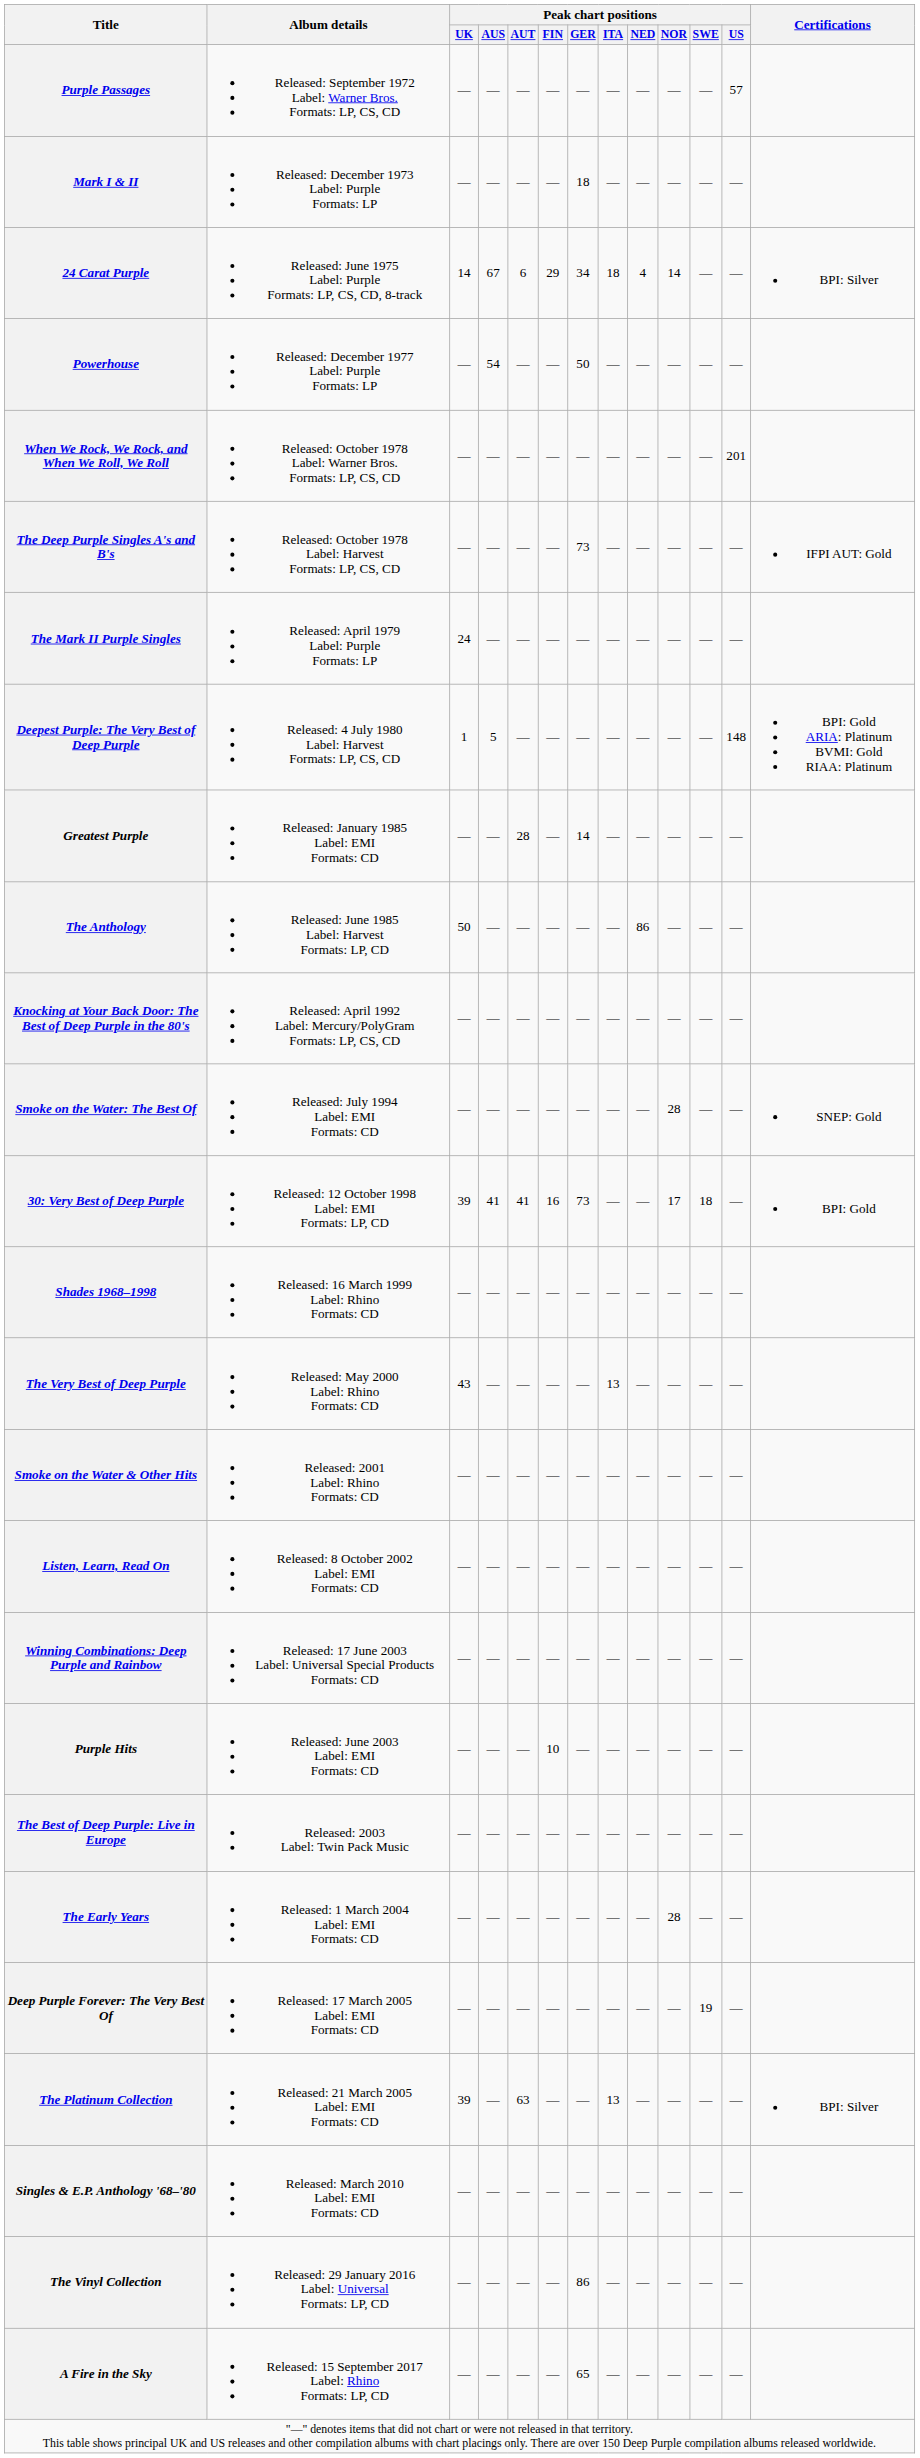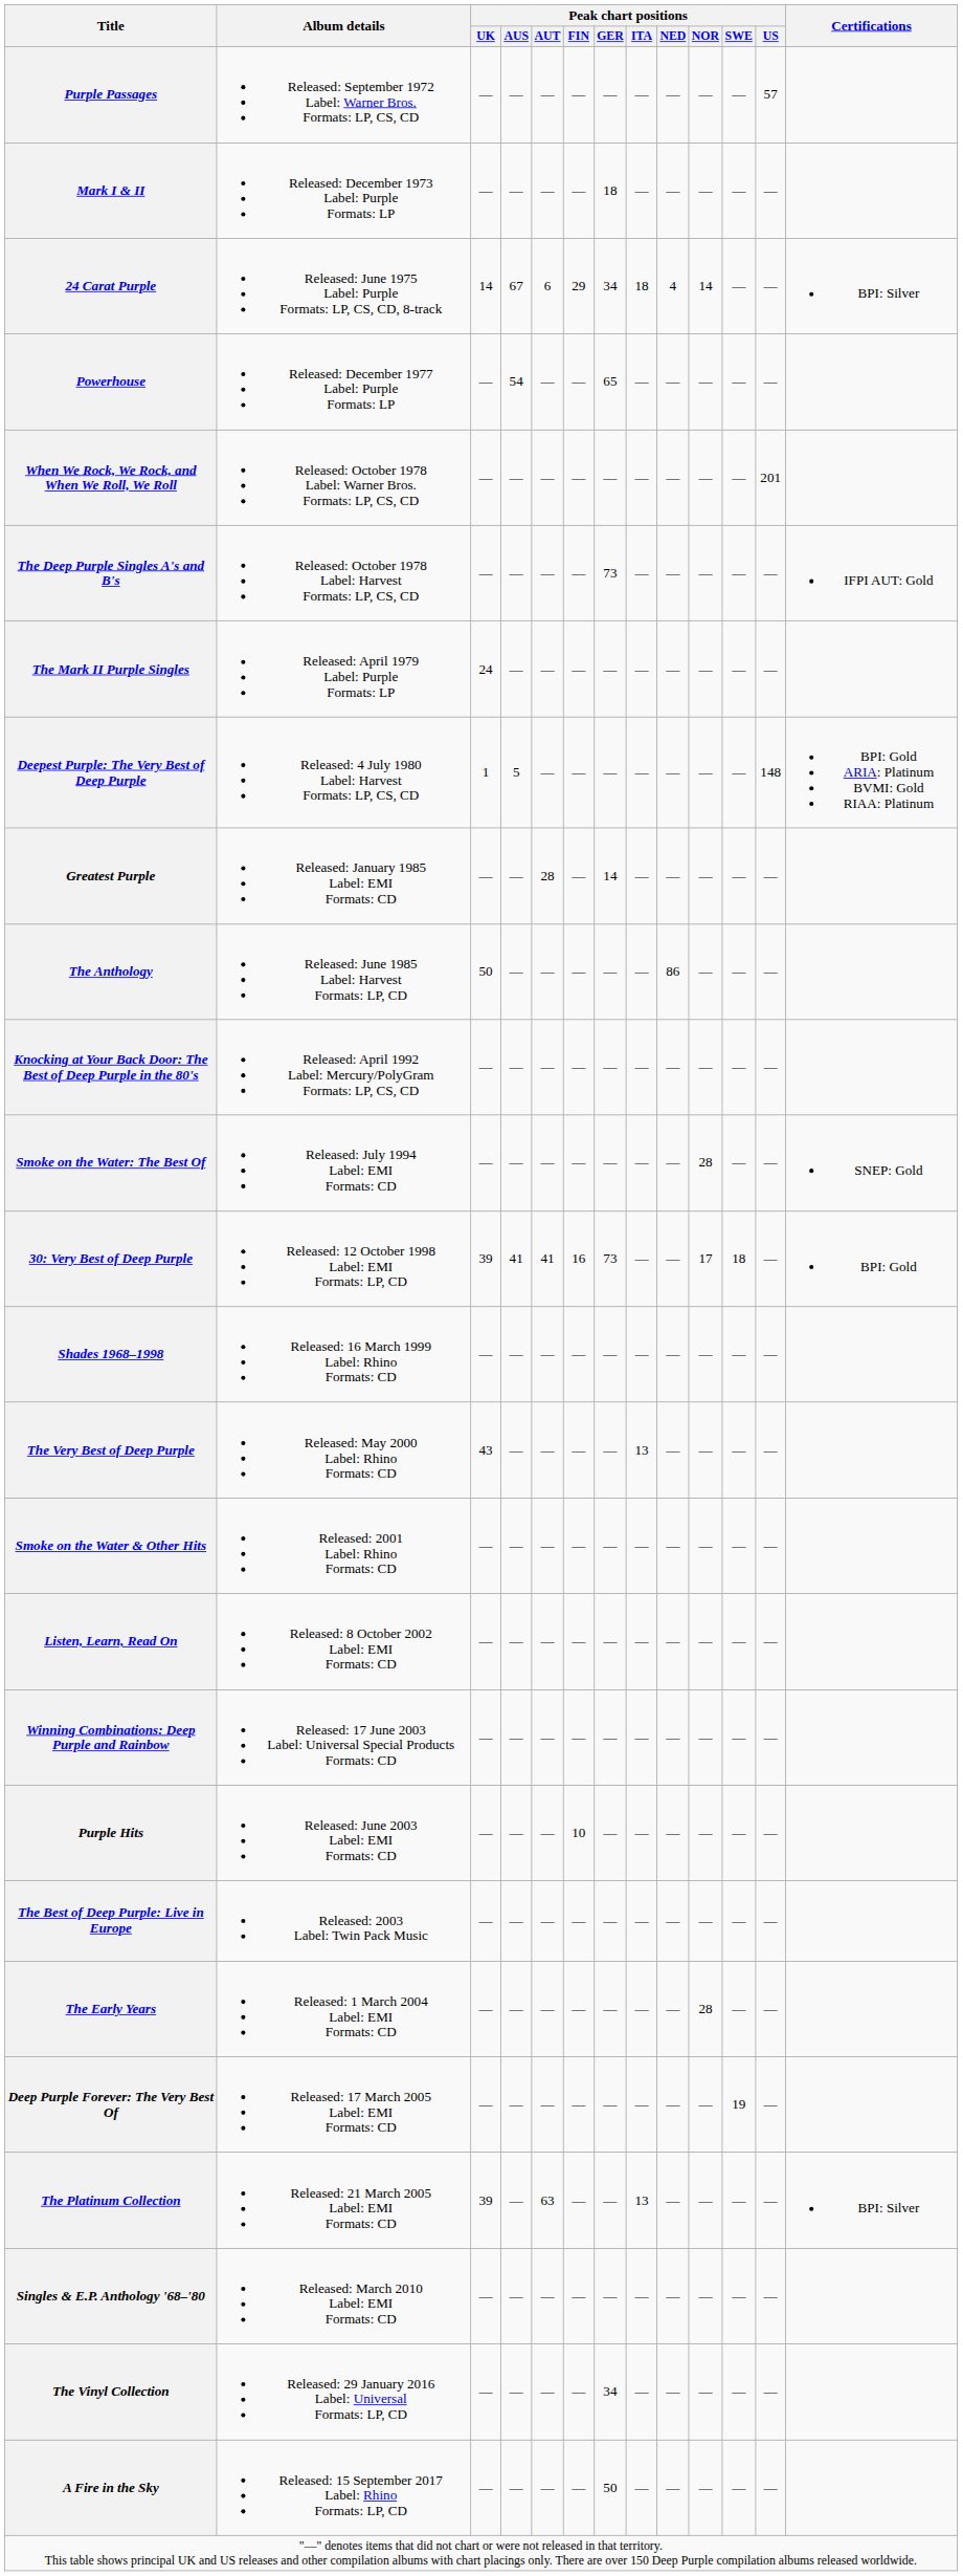 <table class="wikitable plainrowheaders" style="text-align:center;">
 <tr>
 <th scope="col" rowspan="2" style="width:15em;">Title</th>
 <th scope="col" rowspan="2" style="width:18em;">Album details</th>
 <th colspan="10" scope="col">Peak chart positions</th>
 <th rowspan="2" style="width:12em;"><a href='#'>Certifications</a></th>
 </tr>
 <tr>
 <th style="width:2em;font-size:90%;"><a href='#'>UK</a><br></th>
 <th style="width:2em;font-size:90%;"><a href='#'>AUS</a><br></th>
 <th style="width:2em;font-size:90%;"><a href='#'>AUT</a><br></th>
 <th style="width:2em;font-size:90%;"><a href='#'>FIN</a><br></th>
 <th style="width:2em;font-size:90%;"><a href='#'>GER</a><br></th>
 <th style="width:2em;font-size:90%;"><a href='#'>ITA</a><br></th>
 <th style="width:2em;font-size:90%;"><a href='#'>NED</a><br></th>
 <th style="width:2em;font-size:90%;"><a href='#'>NOR</a><br></th>
 <th style="width:2em;font-size:90%;"><a href='#'>SWE</a><br></th>
 <th style="width:2em;font-size:90%;"><a href='#'>US</a><br></th>
 </tr>
 <tr>
 <th scope="row"><em><a href='#'>Purple Passages</a></em></th>
 <td><br><ul><li>Released: September 1972</li><li>Label: <a href='#'>Warner Bros.</a></li><li>Formats: LP, CS, CD</li></ul></td>
 <td>—</td>
 <td>—</td>
 <td>—</td>
 <td>—</td>
 <td>—</td>
 <td>—</td>
 <td>—</td>
 <td>—</td>
 <td>—</td>
 <td>57</td>
 <td></td>
 </tr>
 <tr>
 <th scope="row"><em><a href='#'>Mark I & II</a></em></th>
 <td><br><ul><li>Released: December 1973</li><li>Label: Purple</li><li>Formats: LP</li></ul></td>
 <td>—</td>
 <td>—</td>
 <td>—</td>
 <td>—</td>
 <td>18</td>
 <td>—</td>
 <td>—</td>
 <td>—</td>
 <td>—</td>
 <td>—</td>
 <td></td>
 </tr>
 <tr>
 <th scope="row"><em><a href='#'>24 Carat Purple</a></em></th>
 <td><br><ul><li>Released: June 1975</li><li>Label: Purple</li><li>Formats: LP, CS, CD, 8-track</li></ul></td>
 <td>14</td>
 <td>67</td>
 <td>6</td>
 <td>29</td>
 <td>34</td>
 <td>18</td>
 <td>4</td>
 <td>14</td>
 <td>—</td>
 <td>—</td>
 <td><br><ul><li>BPI: Silver</li></ul></td>
 </tr>
 <tr>
 <th scope="row"><em><a href='#'>Powerhouse</a></em></th>
 <td><br><ul><li>Released: December 1977</li><li>Label: Purple</li><li>Formats: LP</li></ul></td>
 <td>—</td>
 <td>54</td>
 <td>—</td>
 <td>—</td>
-<td>50</td>
+<td>65</td>
 <td>—</td>
 <td>—</td>
 <td>—</td>
 <td>—</td>
 <td>—</td>
 <td></td>
 </tr>
 <tr>
 <th scope="row"><em><a href='#'>When We Rock, We Rock, and When We Roll, We Roll</a></em></th>
 <td><br><ul><li>Released: October 1978</li><li>Label: Warner Bros.</li><li>Formats: LP, CS, CD</li></ul></td>
 <td>—</td>
 <td>—</td>
 <td>—</td>
 <td>—</td>
 <td>—</td>
 <td>—</td>
 <td>—</td>
 <td>—</td>
 <td>—</td>
 <td>201<br></td>
 <td></td>
 </tr>
 <tr>
 <th scope="row"><em><a href='#'>The Deep Purple Singles A's and B's</a></em></th>
 <td><br><ul><li>Released: October 1978</li><li>Label: Harvest</li><li>Formats: LP, CS, CD</li></ul></td>
 <td>—</td>
 <td>—</td>
 <td>—</td>
 <td>—</td>
 <td>73</td>
 <td>—</td>
 <td>—</td>
 <td>—</td>
 <td>—</td>
 <td>—</td>
 <td><br><ul><li>IFPI AUT: Gold</li></ul></td>
 </tr>
 <tr>
 <th scope="row"><em><a href='#'>The Mark II Purple Singles</a></em></th>
 <td><br><ul><li>Released: April 1979</li><li>Label: Purple</li><li>Formats: LP</li></ul></td>
 <td>24</td>
 <td>—</td>
 <td>—</td>
 <td>—</td>
 <td>—</td>
 <td>—</td>
 <td>—</td>
 <td>—</td>
 <td>—</td>
 <td>—</td>
 <td></td>
 </tr>
 <tr>
 <th scope="row"><em><a href='#'>Deepest Purple: The Very Best of Deep Purple</a></em></th>
 <td><br><ul><li>Released: 4 July 1980</li><li>Label: Harvest</li><li>Formats: LP, CS, CD</li></ul></td>
 <td>1</td>
 <td>5</td>
 <td>—</td>
 <td>—</td>
 <td>—</td>
 <td>—</td>
 <td>—</td>
 <td>—</td>
 <td>—</td>
 <td>148</td>
 <td><br><ul><li>BPI: Gold</li><li><a href='#'>ARIA</a>: Platinum</li><li>BVMI: Gold</li><li>RIAA: Platinum</li></ul></td>
 </tr>
 <tr>
 <th scope="row"><em>Greatest Purple</em></th>
 <td><br><ul><li>Released: January 1985</li><li>Label: EMI</li><li>Formats: CD</li></ul></td>
 <td>—</td>
 <td>—</td>
 <td>28</td>
 <td>—</td>
 <td>14</td>
 <td>—</td>
 <td>—</td>
 <td>—</td>
 <td>—</td>
 <td>—</td>
 <td></td>
 </tr>
 <tr>
 <th scope="row"><em><a href='#'>The Anthology</a></em></th>
 <td><br><ul><li>Released: June 1985</li><li>Label: Harvest</li><li>Formats: LP, CD</li></ul></td>
 <td>50</td>
 <td>—</td>
 <td>—</td>
 <td>—</td>
 <td>—</td>
 <td>—</td>
 <td>86</td>
 <td>—</td>
 <td>—</td>
 <td>—</td>
 <td></td>
 </tr>
 <tr>
 <th scope="row"><em><a href='#'>Knocking at Your Back Door: The Best of Deep Purple in the 80's</a></em></th>
 <td><br><ul><li>Released: April 1992</li><li>Label: Mercury/PolyGram</li><li>Formats: LP, CS, CD</li></ul></td>
 <td>—</td>
 <td>—</td>
 <td>—</td>
 <td>—</td>
 <td>—</td>
 <td>—</td>
 <td>—</td>
 <td>—</td>
 <td>—</td>
 <td>—</td>
 <td></td>
 </tr>
 <tr>
 <th scope="row"><em><a href='#'>Smoke on the Water: The Best Of</a></em></th>
 <td><br><ul><li>Released: July 1994</li><li>Label: EMI</li><li>Formats: CD</li></ul></td>
 <td>—</td>
 <td>—</td>
 <td>—</td>
 <td>—</td>
 <td>—</td>
 <td>—</td>
 <td>—</td>
 <td>28</td>
 <td>—</td>
 <td>—</td>
 <td><br><ul><li>SNEP: Gold</li></ul></td>
 </tr>
 <tr>
 <th scope="row"><em><a href='#'>30: Very Best of Deep Purple</a></em></th>
 <td><br><ul><li>Released: 12 October 1998</li><li>Label: EMI</li><li>Formats: LP, CD</li></ul></td>
 <td>39</td>
 <td>41</td>
 <td>41</td>
 <td>16</td>
 <td>73</td>
 <td>—</td>
 <td>—</td>
 <td>17</td>
 <td>18</td>
 <td>—</td>
 <td><br><ul><li>BPI: Gold</li></ul></td>
 </tr>
 <tr>
 <th scope="row"><em><a href='#'>Shades 1968–1998</a></em></th>
 <td><br><ul><li>Released: 16 March 1999</li><li>Label: Rhino</li><li>Formats: CD</li></ul></td>
 <td>—</td>
 <td>—</td>
 <td>—</td>
 <td>—</td>
 <td>—</td>
 <td>—</td>
 <td>—</td>
 <td>—</td>
 <td>—</td>
 <td>—</td>
 <td></td>
 </tr>
 <tr>
 <th scope="row"><em><a href='#'>The Very Best of Deep Purple</a></em></th>
 <td><br><ul><li>Released: May 2000</li><li>Label: Rhino</li><li>Formats: CD</li></ul></td>
 <td>43</td>
 <td>—</td>
 <td>—</td>
 <td>—</td>
 <td>—</td>
 <td>13</td>
 <td>—</td>
 <td>—</td>
 <td>—</td>
 <td>—</td>
 <td></td>
 </tr>
 <tr>
 <th scope="row"><em><a href='#'>Smoke on the Water & Other Hits</a></em></th>
 <td><br><ul><li>Released: 2001</li><li>Label: Rhino</li><li>Formats: CD</li></ul></td>
 <td>—</td>
 <td>—</td>
 <td>—</td>
 <td>—</td>
 <td>—</td>
 <td>—</td>
 <td>—</td>
 <td>—</td>
 <td>—</td>
 <td>—</td>
 <td></td>
 </tr>
 <tr>
 <th scope="row"><em><a href='#'>Listen, Learn, Read On</a></em></th>
 <td><br><ul><li>Released: 8 October 2002</li><li>Label: EMI</li><li>Formats: CD</li></ul></td>
 <td>—</td>
 <td>—</td>
 <td>—</td>
 <td>—</td>
 <td>—</td>
 <td>—</td>
 <td>—</td>
 <td>—</td>
 <td>—</td>
 <td>—</td>
 <td></td>
 </tr>
 <tr>
 <th scope="row"><em><a href='#'>Winning Combinations: Deep Purple and Rainbow</a></em></th>
 <td><br><ul><li>Released: 17 June 2003</li><li>Label: Universal Special Products</li><li>Formats: CD</li></ul></td>
 <td>—</td>
 <td>—</td>
 <td>—</td>
 <td>—</td>
 <td>—</td>
 <td>—</td>
 <td>—</td>
 <td>—</td>
 <td>—</td>
 <td>—</td>
 <td></td>
 </tr>
 <tr>
 <th scope="row"><em>Purple Hits</em></th>
 <td><br><ul><li>Released: June 2003</li><li>Label: EMI</li><li>Formats: CD</li></ul></td>
 <td>—</td>
 <td>—</td>
 <td>—</td>
 <td>10</td>
 <td>—</td>
 <td>—</td>
 <td>—</td>
 <td>—</td>
 <td>—</td>
 <td>—</td>
 <td></td>
 </tr>
 <tr>
 <th scope="row"><em><a href='#'>The Best of Deep Purple: Live in Europe</a></em></th>
 <td><br><ul><li>Released: 2003</li><li>Label: Twin Pack Music</li></ul></td>
 <td>—</td>
 <td>—</td>
 <td>—</td>
 <td>—</td>
 <td>—</td>
 <td>—</td>
 <td>—</td>
 <td>—</td>
 <td>—</td>
 <td>—</td>
 <td></td>
 </tr>
 <tr>
 <th scope="row"><em><a href='#'>The Early Years</a></em></th>
 <td><br><ul><li>Released: 1 March 2004</li><li>Label: EMI</li><li>Formats: CD</li></ul></td>
 <td>—</td>
 <td>—</td>
 <td>—</td>
 <td>—</td>
 <td>—</td>
 <td>—</td>
 <td>—</td>
 <td>28</td>
 <td>—</td>
 <td>—</td>
 <td></td>
 </tr>
 <tr>
 <th scope="row"><em>Deep Purple Forever: The Very Best Of</em></th>
 <td><br><ul><li>Released: 17 March 2005</li><li>Label: EMI</li><li>Formats: CD</li></ul></td>
 <td>—</td>
 <td>—</td>
 <td>—</td>
 <td>—</td>
 <td>—</td>
 <td>—</td>
 <td>—</td>
 <td>—</td>
 <td>19</td>
 <td>—</td>
 <td></td>
 </tr>
 <tr>
 <th scope="row"><em><a href='#'>The Platinum Collection</a></em></th>
 <td><br><ul><li>Released: 21 March 2005</li><li>Label: EMI</li><li>Formats: CD</li></ul></td>
 <td>39</td>
 <td>—</td>
 <td>63</td>
 <td>—</td>
 <td>—</td>
 <td>13</td>
 <td>—</td>
 <td>—</td>
 <td>—</td>
 <td>—</td>
 <td><br><ul><li>BPI: Silver</li></ul></td>
 </tr>
 <tr>
 <th scope="row"><em>Singles & E.P. Anthology '68–'80</em></th>
 <td><br><ul><li>Released: March 2010</li><li>Label: EMI</li><li>Formats: CD</li></ul></td>
 <td>—</td>
 <td>—</td>
 <td>—</td>
 <td>—</td>
 <td>—</td>
 <td>—</td>
 <td>—</td>
 <td>—</td>
 <td>—</td>
 <td>—</td>
 <td></td>
 </tr>
 <tr>
 <th scope="row"><em>The Vinyl Collection</em></th>
 <td><br><ul><li>Released: 29 January 2016</li><li>Label: <a href='#'>Universal</a></li><li>Formats: LP, CD</li></ul></td>
 <td>—</td>
 <td>—</td>
 <td>—</td>
 <td>—</td>
-<td>86</td>
+<td>34</td>
 <td>—</td>
 <td>—</td>
 <td>—</td>
 <td>—</td>
 <td>—</td>
 <td></td>
 </tr>
 <tr>
 <th scope="row"><em>A Fire in the Sky</em></th>
 <td><br><ul><li>Released: 15 September 2017</li><li>Label: <a href='#'>Rhino</a></li><li>Formats: LP, CD</li></ul></td>
 <td>—</td>
 <td>—</td>
 <td>—</td>
 <td>—</td>
-<td>65</td>
+<td>50</td>
 <td>—</td>
 <td>—</td>
 <td>—</td>
 <td>—</td>
 <td>—</td>
 <td></td>
 </tr>
 <tr>
 <td colspan="15" style="text-align:center; font-size:90%">"—" denotes items that did not chart or were not released in that territory.<br>This table shows principal UK and US releases and other compilation albums with chart placings only. There are over 150 Deep Purple compilation albums released worldwide.</td>
 </tr>
 </table>
